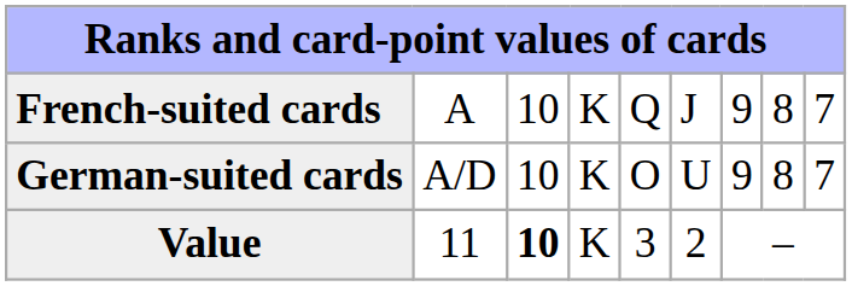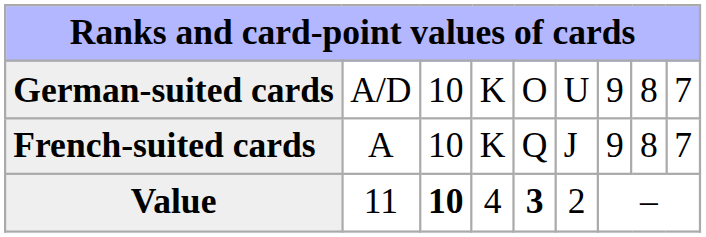 <table class="wikitable" align="float:left"  style="background-color:white">
 <tr style="background-color:#B3B7FF">
 <td colspan="9" align="center"><strong>Ranks and card-point values of cards</strong></td>
+</tr>
+<tr>
+<td style="background:#efefef;"><strong>German-suited cards</strong></td>
+<td>A/D</td>
+<td>10</td>
+<td>K</td>
+<td>O</td>
+<td>U</td>
+<td>9</td>
+<td>8</td>
+<td>7</td>
 </tr>
 <tr>
 <td style="background:#efefef;"><strong>French-suited cards</strong></td>
 <td>  A</td>
 <td>10</td>
 <td>K</td>
 <td>Q</td>
 <td>J</td>
 <td>9</td>
 <td>8</td>
 <td>7</td>
 </tr>
-<tr>
-<td style="background:#efefef;"><strong>German-suited cards</strong></td>
-<td>A/D</td>
-<td>10</td>
-<td>K</td>
-<td>O</td>
-<td>U</td>
-<td>9</td>
-<td>8</td>
-<td>7</td>
-</tr>
 <tr align="center">
 <td style="background:#efefef;"><strong>Value</strong></td>
 <td>11</td>
 <td><strong>10</strong></td>
-<td>K</td>
-<td>3</td>
+<td>4</td>
+<td><strong>3</strong></td>
 <td>2</td>
 <td colspan=3>–</td>
 </tr>
 </table>
